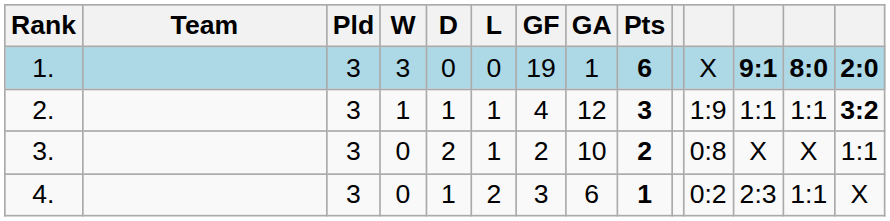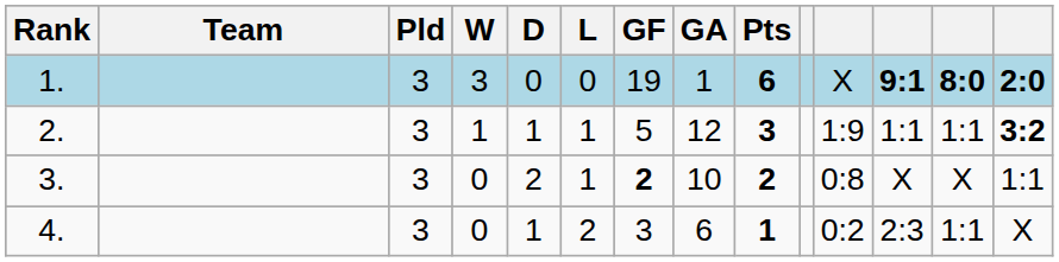 <table class="wikitable">
 <tr>
 <th bgcolor="#efefef">Rank</th>
 <th bgcolor="#efefef" width="140">Team</th>
 <th bgcolor="#efefef" width="20">Pld</th>
 <th bgcolor="#efefef" width="20">W</th>
 <th bgcolor="#efefef" width="20">D</th>
 <th bgcolor="#efefef" width="20">L</th>
 <th bgcolor="#efefef" width="20">GF</th>
 <th bgcolor="#efefef" width="20">GA</th>
 <th bgcolor="#efefef" width="20">Pts</th>
 <th bgcolor="#efefef"></th>
 <th bgcolor="#efefef" width="20"></th>
 <th bgcolor="#efefef" width="20"></th>
 <th bgcolor="#efefef" width="20"></th>
 <th bgcolor="#efefef" width="20"></th>
 </tr>
 <tr align=center bgcolor=lightblue>
 <td>1.</td>
 <td align=left></td>
 <td>3</td>
 <td>3</td>
 <td>0</td>
 <td>0</td>
 <td>19</td>
 <td>1</td>
 <td><strong>6</strong></td>
 <td></td>
 <td>X</td>
 <td><strong>9:1</strong></td>
 <td><strong>8:0</strong></td>
 <td><strong>2:0</strong></td>
 </tr>
 <tr align=center>
 <td>2.</td>
 <td align=left></td>
 <td>3</td>
 <td>1</td>
 <td>1</td>
 <td>1</td>
-<td>4</td>
+<td>5</td>
 <td>12</td>
 <td><strong>3</strong></td>
 <td></td>
 <td>1:9</td>
 <td>1:1</td>
 <td>1:1</td>
 <td><strong>3:2</strong></td>
 </tr>
 <tr align=center>
 <td>3.</td>
 <td align=left></td>
 <td>3</td>
 <td>0</td>
 <td>2</td>
 <td>1</td>
-<td>2</td>
+<td><strong>2</strong></td>
 <td>10</td>
 <td><strong>2</strong></td>
 <td></td>
 <td>0:8</td>
 <td>X</td>
 <td>X</td>
 <td>1:1</td>
 </tr>
 <tr align=center>
 <td>4.</td>
 <td align=left></td>
 <td>3</td>
 <td>0</td>
 <td>1</td>
 <td>2</td>
 <td>3</td>
 <td>6</td>
 <td><strong>1</strong></td>
 <td></td>
 <td>0:2</td>
 <td>2:3</td>
 <td>1:1</td>
 <td>X</td>
 </tr>
 </table>
